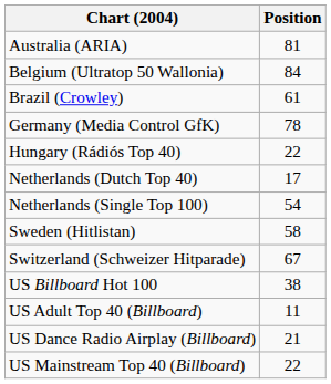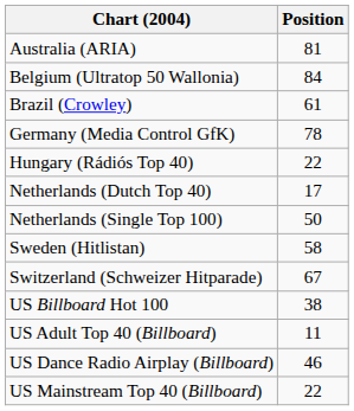 <table class="wikitable sortable">
 <tr>
 <th>Chart (2004)</th>
 <th>Position</th>
 </tr>
 <tr>
 <td>Australia (ARIA)</td>
 <td align="center">81</td>
 </tr>
 <tr>
 <td>Belgium (Ultratop 50 Wallonia)</td>
 <td align="center">84</td>
 </tr>
 <tr>
 <td>Brazil (<a href='#'>Crowley</a>)</td>
 <td align="center">61</td>
 </tr>
 <tr>
 <td>Germany (Media Control GfK)</td>
 <td align="center">78</td>
 </tr>
 <tr>
 <td>Hungary (Rádiós Top 40)</td>
 <td align="center">22</td>
 </tr>
 <tr>
 <td>Netherlands (Dutch Top 40)</td>
 <td align="center">17</td>
 </tr>
 <tr>
 <td>Netherlands (Single Top 100)</td>
-<td align="center">54</td>
+<td align="center">50</td>
 </tr>
 <tr>
 <td>Sweden (Hitlistan)</td>
 <td align="center">58</td>
 </tr>
 <tr>
 <td>Switzerland (Schweizer Hitparade)</td>
 <td align="center">67</td>
 </tr>
 <tr>
 <td>US <em>Billboard</em> Hot 100</td>
 <td align="center">38</td>
 </tr>
 <tr>
 <td>US Adult Top 40 (<em>Billboard</em>)</td>
 <td align="center">11</td>
 </tr>
 <tr>
 <td>US Dance Radio Airplay (<em>Billboard</em>)</td>
-<td align="center">21</td>
+<td align="center">46</td>
 </tr>
 <tr>
 <td>US Mainstream Top 40 (<em>Billboard</em>)</td>
 <td align="center">22</td>
 </tr>
 </table>
